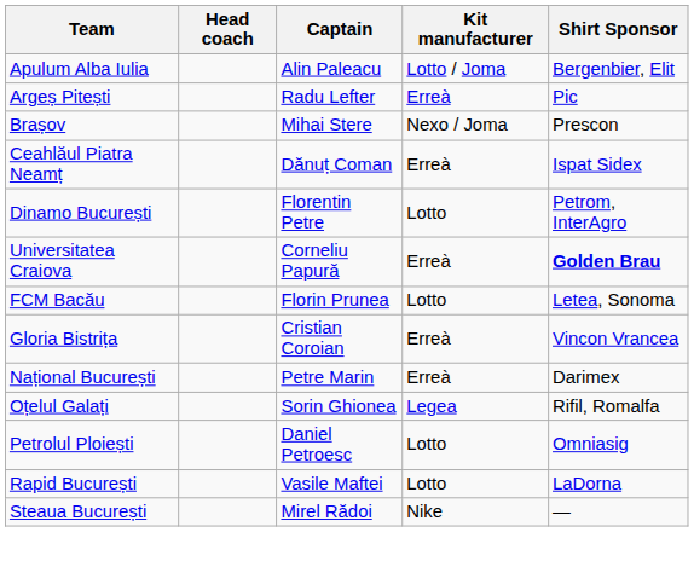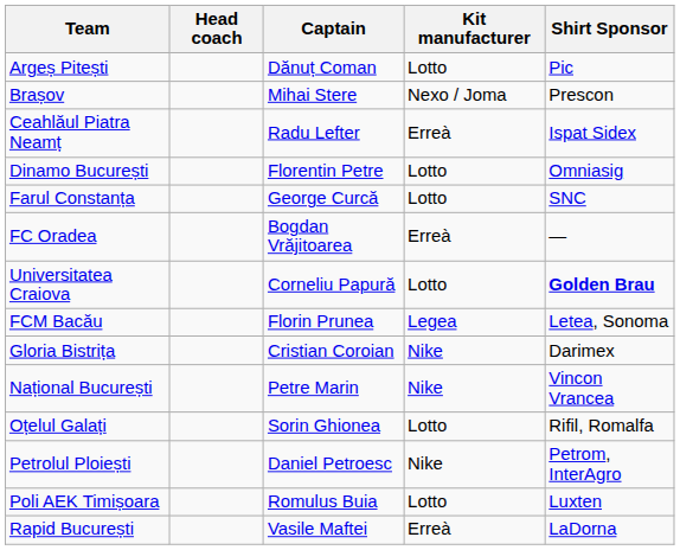 <table class="wikitable sortable" style="text-align: left;">
 <tr>
 <th>Team</th>
 <th>Head coach</th>
 <th>Captain</th>
 <th>Kit manufacturer</th>
 <th>Shirt Sponsor</th>
 </tr>
 <tr>
-<td><a href='#'>Apulum Alba Iulia</a></td>
-<td> </td>
-<td> <a href='#'>Alin Paleacu</a></td>
-<td><a href='#'>Lotto</a> / <a href='#'>Joma</a></td>
-<td><a href='#'>Bergenbier</a>, <a href='#'>Elit</a></td>
-</tr>
-<tr>
 <td><a href='#'>Argeș Pitești</a></td>
 <td> </td>
-<td> <a href='#'>Radu Lefter</a></td>
-<td><a href='#'>Erreà</a></td>
+<td> <a href='#'>Dănuț Coman</a></td>
+<td>Lotto</td>
 <td><a href='#'>Pic</a></td>
 </tr>
 <tr>
 <td><a href='#'>Brașov</a></td>
 <td> </td>
 <td> <a href='#'>Mihai Stere</a></td>
 <td>Nexo / Joma</td>
 <td>Prescon</td>
 </tr>
 <tr>
 <td><a href='#'>Ceahlăul Piatra Neamț</a></td>
 <td> </td>
-<td> <a href='#'>Dănuț Coman</a></td>
+<td> <a href='#'>Radu Lefter</a></td>
 <td>Erreà</td>
 <td><a href='#'>Ispat Sidex</a></td>
 </tr>
 <tr>
 <td><a href='#'>Dinamo București</a></td>
 <td> </td>
 <td> <a href='#'>Florentin Petre</a></td>
 <td>Lotto</td>
-<td><a href='#'>Petrom</a>, <a href='#'>InterAgro</a></td>
+<td><a href='#'>Omniasig</a></td>
+</tr>
+<tr>
+<td><a href='#'>Farul Constanța</a></td>
+<td> </td>
+<td> <a href='#'>George Curcă</a></td>
+<td>Lotto</td>
+<td><a href='#'>SNC</a></td>
+</tr>
+<tr>
+<td><a href='#'>FC Oradea</a></td>
+<td> </td>
+<td> <a href='#'>Bogdan Vrăjitoarea</a></td>
+<td>Erreà</td>
+<td>—</td>
 </tr>
 <tr>
 <td><a href='#'>Universitatea Craiova</a></td>
 <td> </td>
 <td> <a href='#'>Corneliu Papură</a></td>
-<td>Erreà</td>
+<td>Lotto</td>
 <td><strong><a href='#'>Golden Brau</a></strong></td>
 </tr>
 <tr>
 <td><a href='#'>FCM Bacău</a></td>
 <td> </td>
 <td> <a href='#'>Florin Prunea</a></td>
-<td>Lotto</td>
+<td><a href='#'>Legea</a></td>
 <td><a href='#'>Letea</a>, Sonoma</td>
 </tr>
 <tr>
 <td><a href='#'>Gloria Bistrița</a></td>
 <td> </td>
 <td> <a href='#'>Cristian Coroian</a></td>
-<td>Erreà</td>
-<td><a href='#'>Vincon Vrancea</a></td>
+<td><a href='#'>Nike</a></td>
+<td>Darimex</td>
 </tr>
 <tr>
 <td><a href='#'>Național București</a></td>
 <td> </td>
 <td> <a href='#'>Petre Marin</a></td>
-<td>Erreà</td>
-<td>Darimex</td>
+<td><a href='#'>Nike</a></td>
+<td><a href='#'>Vincon Vrancea</a></td>
 </tr>
 <tr>
 <td><a href='#'>Oțelul Galați</a></td>
 <td> </td>
 <td> <a href='#'>Sorin Ghionea</a></td>
-<td><a href='#'>Legea</a></td>
+<td>Lotto</td>
 <td>Rifil, Romalfa</td>
 </tr>
 <tr>
 <td><a href='#'>Petrolul Ploiești</a></td>
 <td> </td>
 <td> <a href='#'>Daniel Petroesc</a></td>
+<td>Nike</td>
+<td><a href='#'>Petrom</a>, <a href='#'>InterAgro</a></td>
+</tr>
+<tr>
+<td><a href='#'>Poli AEK Timișoara</a></td>
+<td> </td>
+<td> <a href='#'>Romulus Buia</a></td>
 <td>Lotto</td>
-<td><a href='#'>Omniasig</a></td>
+<td><a href='#'>Luxten</a></td>
 </tr>
 <tr>
 <td><a href='#'>Rapid București</a></td>
 <td> </td>
 <td> <a href='#'>Vasile Maftei</a></td>
-<td>Lotto</td>
+<td>Erreà</td>
 <td><a href='#'>LaDorna</a></td>
 </tr>
-<tr>
-<td><a href='#'>Steaua București</a></td>
-<td> </td>
-<td> <a href='#'>Mirel Rădoi</a></td>
-<td>Nike</td>
-<td>—</td>
-</tr>
 </table>
